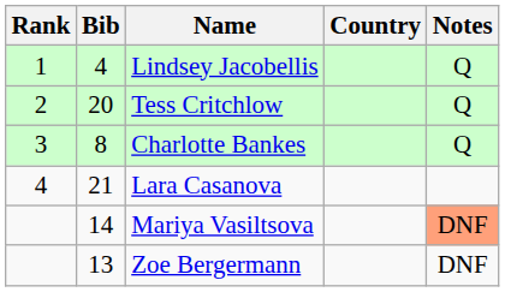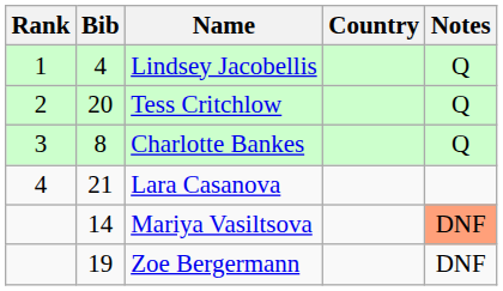 <table class="wikitable" style="text-align:center;">
 <tr>
 <th>Rank</th>
 <th>Bib</th>
 <th>Name</th>
 <th>Country</th>
 <th>Notes</th>
 </tr>
 <tr bgcolor=ccffcc>
 <td>1</td>
 <td>4</td>
 <td align=left><a href='#'>Lindsey Jacobellis</a></td>
 <td align=left></td>
 <td>Q</td>
 </tr>
 <tr bgcolor=ccffcc>
 <td>2</td>
 <td>20</td>
 <td align=left><a href='#'>Tess Critchlow</a></td>
 <td align=left></td>
 <td>Q</td>
 </tr>
 <tr bgcolor=ccffcc>
 <td>3</td>
 <td>8</td>
 <td align=left><a href='#'>Charlotte Bankes</a></td>
 <td align=left></td>
 <td>Q</td>
 </tr>
 <tr>
 <td>4</td>
 <td>21</td>
 <td align=left><a href='#'>Lara Casanova</a></td>
 <td align=left></td>
 <td></td>
 </tr>
 <tr>
 <td></td>
 <td>14</td>
 <td align=left><a href='#'>Mariya Vasiltsova</a></td>
 <td align=left></td>
 <td style="background: lightsalmon;">DNF</td>
 </tr>
 <tr>
 <td></td>
-<td>13</td>
+<td>19</td>
 <td align=left><a href='#'>Zoe Bergermann</a></td>
 <td align=left></td>
 <td>DNF</td>
 </tr>
 </table>
